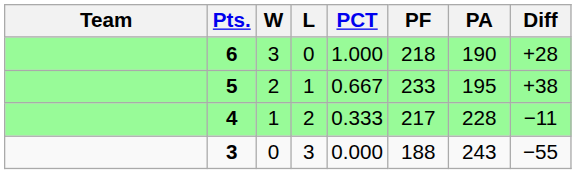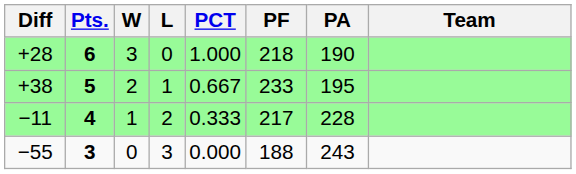 <table class=wikitable>
 <tr align=center>
-<th width=150px>Team</th>
+<th width=40px>Diff</th>
 <th width=30px><a href='#'>Pts.</a></th>
 <th width=20px>W</th>
 <th width=20px>L</th>
 <th><a href='#'>PCT</a></th>
 <th width=40px>PF</th>
 <th width=40px>PA</th>
-<th width=40px>Diff</th>
+<th width=150px>Team</th>
 </tr>
 <tr align=center bgcolor="#98fb98">
-<td align=left></td>
+<td>+28</td>
 <td><strong>6</strong></td>
 <td>3</td>
 <td>0</td>
 <td>1.000</td>
 <td>218</td>
 <td>190</td>
-<td>+28</td>
+<td align=left></td>
 </tr>
 <tr align=center bgcolor="#98fb98">
-<td align=left></td>
+<td>+38</td>
 <td><strong>5</strong></td>
 <td>2</td>
 <td>1</td>
 <td>0.667</td>
 <td>233</td>
 <td>195</td>
-<td>+38</td>
+<td align=left></td>
 </tr>
 <tr align=center bgcolor="#98fb98">
-<td align=left></td>
+<td>−11</td>
 <td><strong>4</strong></td>
 <td>1</td>
 <td>2</td>
 <td>0.333</td>
 <td>217</td>
 <td>228</td>
-<td>−11</td>
+<td align=left></td>
 </tr>
 <tr align=center>
-<td align=left></td>
+<td>−55</td>
 <td><strong>3</strong></td>
 <td>0</td>
 <td>3</td>
 <td>0.000</td>
 <td>188</td>
 <td>243</td>
-<td>−55</td>
+<td align=left></td>
 </tr>
 </table>
